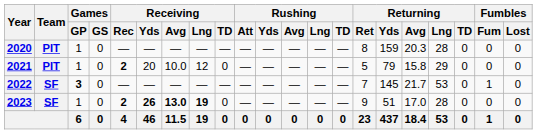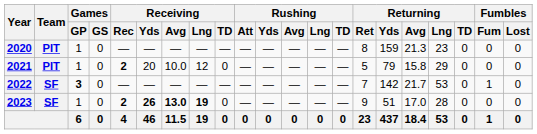 <table class=wikitable style="text-align:center;">
 <tr>
 <th rowspan="2">Year</th>
 <th rowspan="2">Team</th>
 <th colspan="2">Games</th>
 <th colspan="5">Receiving</th>
 <th colspan="5">Rushing</th>
 <th colspan="5">Returning</th>
 <th colspan="2">Fumbles</th>
 </tr>
 <tr>
 <th>GP</th>
 <th>GS</th>
 <th>Rec</th>
 <th>Yds</th>
 <th>Avg</th>
 <th>Lng</th>
 <th>TD</th>
 <th>Att</th>
 <th>Yds</th>
 <th>Avg</th>
 <th>Lng</th>
 <th>TD</th>
 <th>Ret</th>
 <th>Yds</th>
 <th>Avg</th>
 <th>Lng</th>
 <th>TD</th>
 <th>Fum</th>
 <th>Lost</th>
 </tr>
 <tr>
 <th><a href='#'>2020</a></th>
 <th><a href='#'>PIT</a></th>
 <td>1</td>
 <td>0</td>
 <td>—</td>
 <td>—</td>
 <td>—</td>
 <td>—</td>
 <td>—</td>
 <td>—</td>
 <td>—</td>
 <td>—</td>
 <td>—</td>
 <td>—</td>
 <td>8</td>
 <td>159</td>
-<td>20.3</td>
-<td>28</td>
+<td>21.3</td>
+<td>23</td>
 <td>0</td>
 <td>0</td>
 <td>0</td>
 </tr>
 <tr>
 <th><a href='#'>2021</a></th>
 <th><a href='#'>PIT</a></th>
 <td>1</td>
 <td>0</td>
 <td><strong>2</strong></td>
 <td>20</td>
 <td>10.0</td>
 <td>12</td>
 <td>0</td>
 <td>—</td>
 <td>—</td>
 <td>—</td>
 <td>—</td>
 <td>—</td>
 <td>5</td>
 <td>79</td>
 <td>15.8</td>
 <td>29</td>
 <td>0</td>
 <td>0</td>
 <td>0</td>
 </tr>
 <tr>
 <th><a href='#'>2022</a></th>
 <th><a href='#'>SF</a></th>
 <td><strong>3</strong></td>
 <td>0</td>
 <td>—</td>
 <td>—</td>
 <td>—</td>
 <td>—</td>
 <td>—</td>
 <td>—</td>
 <td>—</td>
 <td>—</td>
 <td>—</td>
 <td>—</td>
 <td>7</td>
-<td>145</td>
+<td>142</td>
 <td>21.7</td>
 <td>53</td>
 <td>0</td>
 <td>1</td>
 <td>0</td>
 </tr>
 <tr>
 <th><a href='#'>2023</a></th>
 <th><a href='#'>SF</a></th>
 <td>1</td>
 <td>0</td>
 <td><strong>2</strong></td>
 <td><strong>26</strong></td>
 <td><strong>13.0</strong></td>
 <td><strong>19</strong></td>
 <td>0</td>
 <td>—</td>
 <td>—</td>
 <td>—</td>
 <td>—</td>
 <td>—</td>
 <td>9</td>
 <td>51</td>
 <td>17.0</td>
 <td>28</td>
 <td>0</td>
 <td>0</td>
 <td>0</td>
 </tr>
 <tr>
 <th colspan="2"></th>
 <th>6</th>
 <th>0</th>
 <th>4</th>
 <th>46</th>
 <th>11.5</th>
 <th>19</th>
 <th>0</th>
 <th>0</th>
 <th>0</th>
 <th>0</th>
 <th>0</th>
 <th>0</th>
 <th>23</th>
 <th>437</th>
 <th>18.4</th>
 <th>53</th>
 <th>0</th>
 <th>1</th>
 <th>0</th>
 </tr>
 </table>
